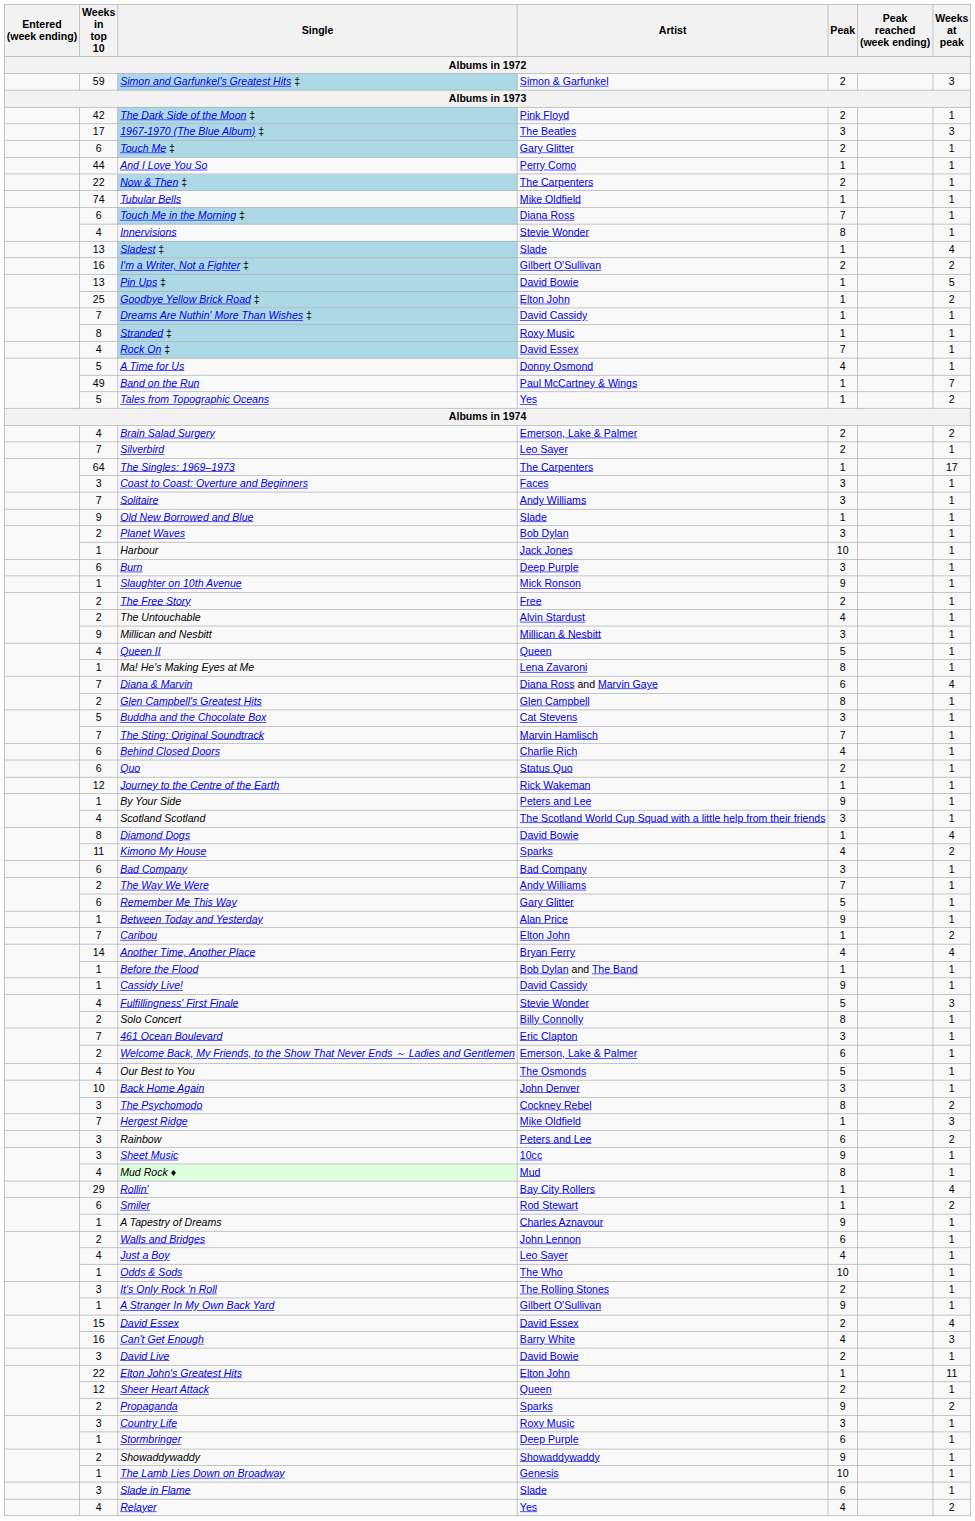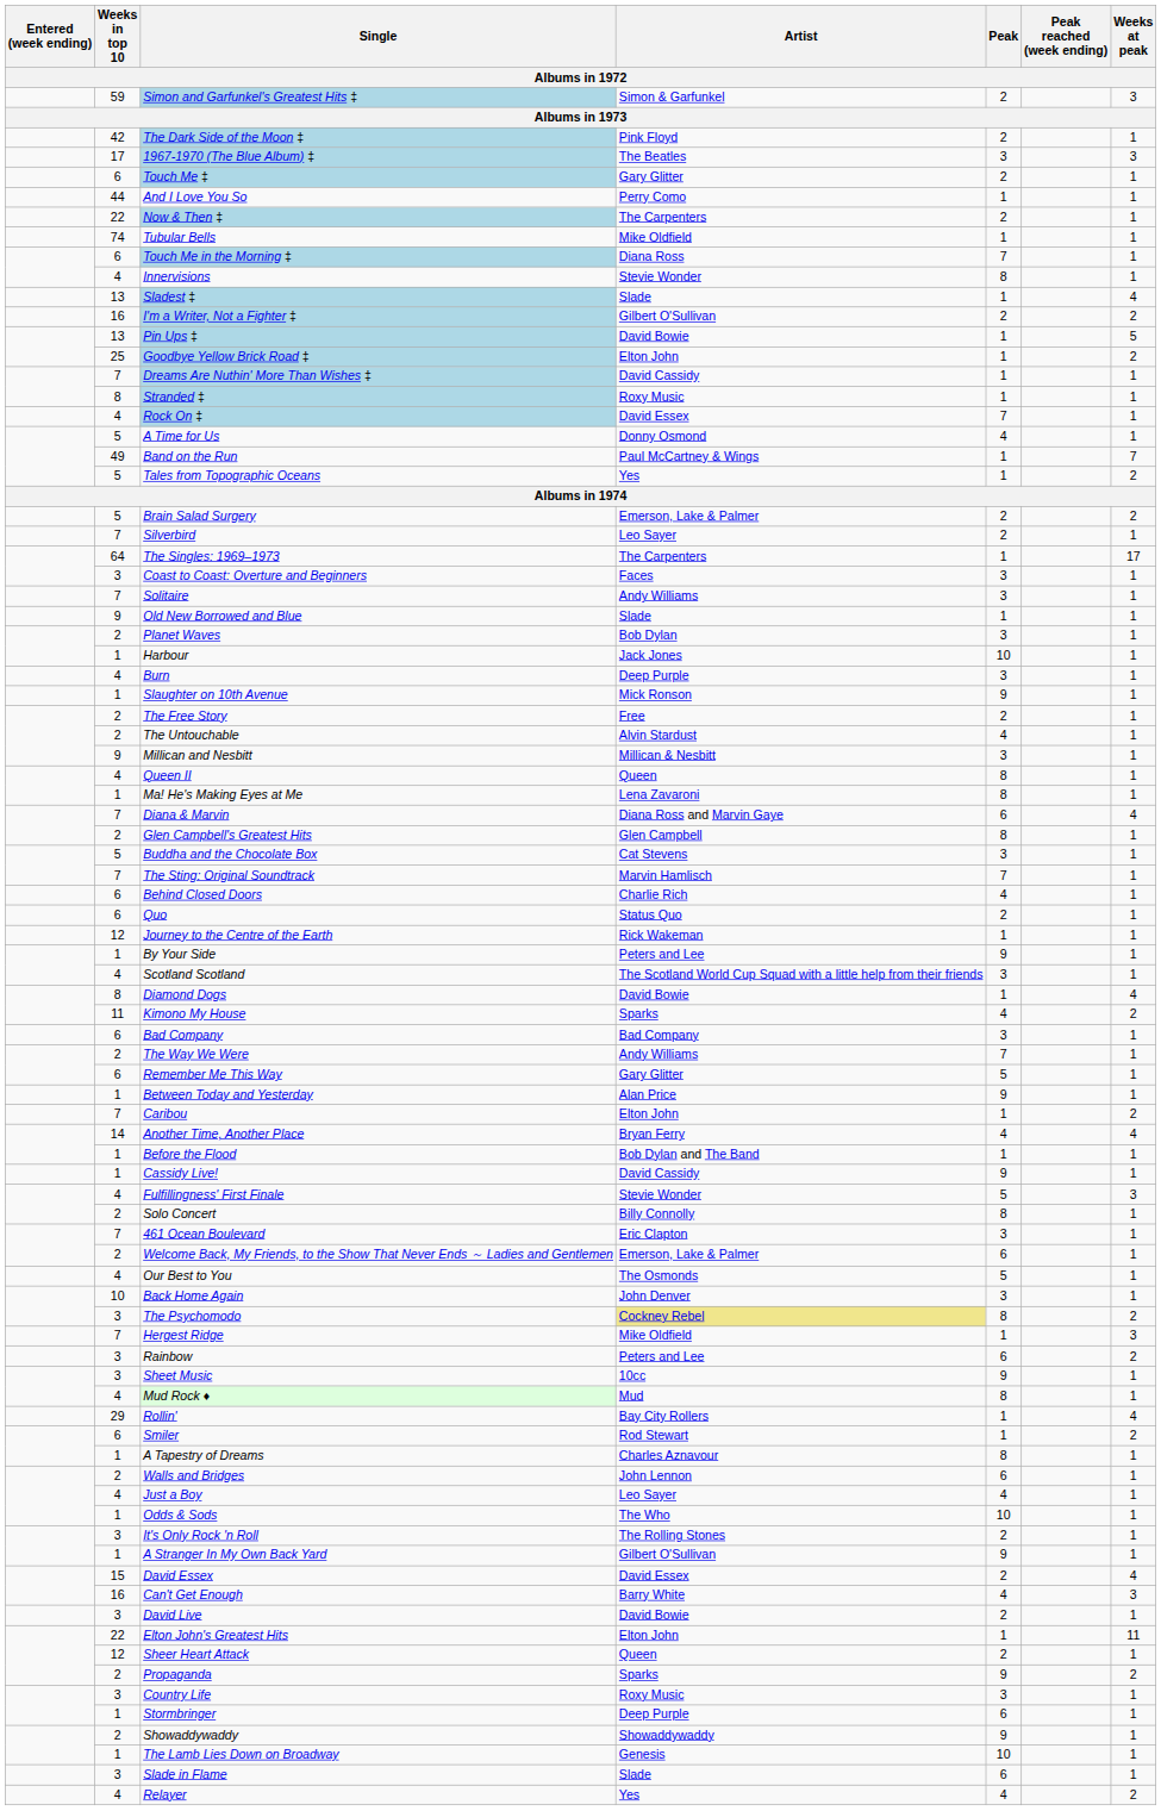 <table class="wikitable sortable" style="text-align:center;">
 <tr>
 <th>Entered <br>(week ending)</th>
 <th data-sort-type="number">Weeks<br>in<br>top<br>10</th>
 <th>Single</th>
 <th>Artist</th>
 <th data-sort-type="number">Peak</th>
 <th>Peak<br>reached <br>(week ending)</th>
 <th data-sort-type="number">Weeks<br>at<br>peak</th>
 </tr>
 <tr>
 <th colspan="7">Albums in 1972</th>
 </tr>
 <tr>
 <td></td>
 <td>59</td>
 <td align="left" bgcolor=lightblue><em><a href='#'>Simon and Garfunkel's Greatest Hits</a></em> ‡</td>
 <td align="left"><a href='#'>Simon & Garfunkel</a></td>
 <td>2</td>
 <td></td>
 <td>3</td>
 </tr>
 <tr>
 <th colspan="7">Albums in 1973</th>
 </tr>
 <tr>
 <td></td>
 <td>42</td>
 <td align="left" bgcolor=lightblue><em><a href='#'>The Dark Side of the Moon</a></em> ‡</td>
 <td align="left"><a href='#'>Pink Floyd</a></td>
 <td>2</td>
 <td></td>
 <td>1</td>
 </tr>
 <tr>
 <td></td>
 <td>17</td>
 <td align="left" bgcolor=lightblue><em><a href='#'>1967-1970 (The Blue Album)</a></em> ‡</td>
 <td align="left"><a href='#'>The Beatles</a></td>
 <td>3</td>
 <td></td>
 <td>3</td>
 </tr>
 <tr>
 <td></td>
 <td>6</td>
 <td align="left" bgcolor=lightblue><em><a href='#'>Touch Me</a></em> ‡</td>
 <td align="left"><a href='#'>Gary Glitter</a></td>
 <td>2</td>
 <td></td>
 <td>1</td>
 </tr>
 <tr>
 <td></td>
 <td>44</td>
 <td align="left"><em><a href='#'>And I Love You So</a></em></td>
 <td align="left"><a href='#'>Perry Como</a></td>
 <td>1</td>
 <td></td>
 <td>1</td>
 </tr>
 <tr>
 <td></td>
 <td>22</td>
 <td align="left" bgcolor=lightblue><em><a href='#'>Now & Then</a></em> ‡</td>
 <td align="left"><a href='#'>The Carpenters</a></td>
 <td>2</td>
 <td></td>
 <td>1</td>
 </tr>
 <tr>
 <td></td>
 <td>74</td>
 <td align="left"><em><a href='#'>Tubular Bells</a></em></td>
 <td align="left"><a href='#'>Mike Oldfield</a></td>
 <td>1</td>
 <td></td>
 <td>1</td>
 </tr>
 <tr>
 <td rowspan="2"></td>
 <td>6</td>
 <td align="left" bgcolor=lightblue><em><a href='#'>Touch Me in the Morning</a></em> ‡</td>
 <td align="left"><a href='#'>Diana Ross</a></td>
 <td>7</td>
 <td></td>
 <td>1</td>
 </tr>
 <tr>
 <td>4</td>
 <td align="left"><em><a href='#'>Innervisions</a></em></td>
 <td align="left"><a href='#'>Stevie Wonder</a></td>
 <td>8</td>
 <td></td>
 <td>1</td>
 </tr>
 <tr>
 <td></td>
 <td>13</td>
 <td align="left" bgcolor=lightblue><em><a href='#'>Sladest</a></em> ‡</td>
 <td align="left"><a href='#'>Slade</a></td>
 <td>1</td>
 <td></td>
 <td>4</td>
 </tr>
 <tr>
 <td></td>
 <td>16</td>
 <td align="left" bgcolor=lightblue><em><a href='#'>I'm a Writer, Not a Fighter</a></em> ‡</td>
 <td align="left"><a href='#'>Gilbert O'Sullivan</a></td>
 <td>2</td>
 <td></td>
 <td>2</td>
 </tr>
 <tr>
 <td rowspan="2"></td>
 <td>13</td>
 <td align="left" bgcolor=lightblue><em><a href='#'>Pin Ups</a></em> ‡</td>
 <td align="left"><a href='#'>David Bowie</a></td>
 <td>1</td>
 <td></td>
 <td>5</td>
 </tr>
 <tr>
 <td>25</td>
 <td align="left" bgcolor=lightblue><em><a href='#'>Goodbye Yellow Brick Road</a></em> ‡</td>
 <td align="left"><a href='#'>Elton John</a></td>
 <td>1</td>
 <td></td>
 <td>2</td>
 </tr>
 <tr>
 <td rowspan="2"></td>
 <td>7</td>
 <td align="left" bgcolor=lightblue><em><a href='#'>Dreams Are Nuthin' More Than Wishes</a></em> ‡</td>
 <td align="left"><a href='#'>David Cassidy</a></td>
 <td>1</td>
 <td></td>
 <td>1</td>
 </tr>
 <tr>
 <td>8</td>
 <td align="left" bgcolor=lightblue><em><a href='#'>Stranded</a></em> ‡</td>
 <td align="left"><a href='#'>Roxy Music</a></td>
 <td>1</td>
 <td></td>
 <td>1</td>
 </tr>
 <tr>
 <td></td>
 <td>4</td>
 <td align="left" bgcolor=lightblue><em><a href='#'>Rock On</a></em> ‡</td>
 <td align="left"><a href='#'>David Essex</a></td>
 <td>7</td>
 <td></td>
 <td>1</td>
 </tr>
 <tr>
 <td rowspan="3"></td>
 <td>5</td>
 <td align="left"><em><a href='#'>A Time for Us</a></em></td>
 <td align="left"><a href='#'>Donny Osmond</a></td>
 <td>4</td>
 <td></td>
 <td>1</td>
 </tr>
 <tr>
 <td>49</td>
 <td align="left"><em><a href='#'>Band on the Run</a></em></td>
 <td align="left"><a href='#'>Paul McCartney & Wings</a></td>
 <td>1</td>
 <td></td>
 <td>7</td>
 </tr>
 <tr>
 <td>5</td>
 <td align="left"><em><a href='#'>Tales from Topographic Oceans</a></em></td>
 <td align="left"><a href='#'>Yes</a></td>
 <td>1</td>
 <td></td>
 <td>2</td>
 </tr>
 <tr>
 <th colspan="7">Albums in 1974</th>
 </tr>
 <tr>
 <td></td>
-<td>4</td>
+<td>5</td>
 <td align="left"><em><a href='#'>Brain Salad Surgery</a></em></td>
 <td align="left"><a href='#'>Emerson, Lake & Palmer</a></td>
 <td>2</td>
 <td></td>
 <td>2</td>
 </tr>
 <tr>
 <td></td>
 <td>7</td>
 <td align="left"><em><a href='#'>Silverbird</a></em></td>
 <td align="left"><a href='#'>Leo Sayer</a></td>
 <td>2</td>
 <td></td>
 <td>1</td>
 </tr>
 <tr>
 <td rowspan="2"></td>
 <td>64</td>
 <td align="left"><em><a href='#'>The Singles: 1969–1973</a></em></td>
 <td align="left"><a href='#'>The Carpenters</a></td>
 <td>1</td>
 <td></td>
 <td>17</td>
 </tr>
 <tr>
 <td>3</td>
 <td align="left"><em><a href='#'>Coast to Coast: Overture and Beginners</a></em></td>
 <td align="left"><a href='#'>Faces</a></td>
 <td>3</td>
 <td></td>
 <td>1</td>
 </tr>
 <tr>
 <td></td>
 <td>7</td>
 <td align="left"><em><a href='#'>Solitaire</a></em></td>
 <td align="left"><a href='#'>Andy Williams</a></td>
 <td>3</td>
 <td></td>
 <td>1</td>
 </tr>
 <tr>
 <td></td>
 <td>9</td>
 <td align="left"><em><a href='#'>Old New Borrowed and Blue</a></em></td>
 <td align="left"><a href='#'>Slade</a></td>
 <td>1</td>
 <td></td>
 <td>1</td>
 </tr>
 <tr>
 <td rowspan="2"></td>
 <td>2</td>
 <td align="left"><em><a href='#'>Planet Waves</a></em></td>
 <td align="left"><a href='#'>Bob Dylan</a></td>
 <td>3</td>
 <td></td>
 <td>1</td>
 </tr>
 <tr>
 <td>1</td>
 <td align="left"><em>Harbour</em></td>
 <td align="left"><a href='#'>Jack Jones</a></td>
 <td>10</td>
 <td></td>
 <td>1</td>
 </tr>
 <tr>
 <td></td>
-<td>6</td>
+<td>4</td>
 <td align="left"><em><a href='#'>Burn</a></em></td>
 <td align="left"><a href='#'>Deep Purple</a></td>
 <td>3</td>
 <td></td>
 <td>1</td>
 </tr>
 <tr>
 <td></td>
 <td>1</td>
 <td align="left"><em><a href='#'>Slaughter on 10th Avenue</a></em></td>
 <td align="left"><a href='#'>Mick Ronson</a></td>
 <td>9</td>
 <td></td>
 <td>1</td>
 </tr>
 <tr>
 <td rowspan="3"></td>
 <td>2</td>
 <td align="left"><em><a href='#'>The Free Story</a></em></td>
 <td align="left"><a href='#'>Free</a></td>
 <td>2</td>
 <td></td>
 <td>1</td>
 </tr>
 <tr>
 <td>2</td>
 <td align="left"><em>The Untouchable</em></td>
 <td align="left"><a href='#'>Alvin Stardust</a></td>
 <td>4</td>
 <td></td>
 <td>1</td>
 </tr>
 <tr>
 <td>9</td>
 <td align="left"><em>Millican and Nesbitt</em></td>
 <td align="left"><a href='#'>Millican & Nesbitt</a></td>
 <td>3</td>
 <td></td>
 <td>1</td>
 </tr>
 <tr>
 <td rowspan="2"></td>
 <td>4</td>
 <td align="left"><em><a href='#'>Queen II</a></em></td>
 <td align="left"><a href='#'>Queen</a></td>
-<td>5</td>
+<td>8</td>
 <td></td>
 <td>1</td>
 </tr>
 <tr>
 <td>1</td>
 <td align="left"><em>Ma! He's Making Eyes at Me</em></td>
 <td align="left"><a href='#'>Lena Zavaroni</a></td>
 <td>8</td>
 <td></td>
 <td>1</td>
 </tr>
 <tr>
 <td rowspan="2"></td>
 <td>7</td>
 <td align="left"><em><a href='#'>Diana & Marvin</a></em></td>
 <td align="left"><a href='#'>Diana Ross</a> and <a href='#'>Marvin Gaye</a></td>
 <td>6</td>
 <td></td>
 <td>4</td>
 </tr>
 <tr>
 <td>2</td>
 <td align="left"><em><a href='#'>Glen Campbell's Greatest Hits</a></em></td>
 <td align="left"><a href='#'>Glen Campbell</a></td>
 <td>8</td>
 <td></td>
 <td>1</td>
 </tr>
 <tr>
 <td rowspan="2"></td>
 <td>5</td>
 <td align="left"><em><a href='#'>Buddha and the Chocolate Box</a></em></td>
 <td align="left"><a href='#'>Cat Stevens</a></td>
 <td>3</td>
 <td></td>
 <td>1</td>
 </tr>
 <tr>
 <td>7</td>
 <td align="left"><em><a href='#'>The Sting: Original Soundtrack</a></em></td>
 <td align="left"><a href='#'>Marvin Hamlisch</a></td>
 <td>7</td>
 <td></td>
 <td>1</td>
 </tr>
 <tr>
 <td></td>
 <td>6</td>
 <td align="left"><em><a href='#'>Behind Closed Doors</a></em></td>
 <td align="left"><a href='#'>Charlie Rich</a></td>
 <td>4</td>
 <td></td>
 <td>1</td>
 </tr>
 <tr>
 <td></td>
 <td>6</td>
 <td align="left"><em><a href='#'>Quo</a></em></td>
 <td align="left"><a href='#'>Status Quo</a></td>
 <td>2</td>
 <td></td>
 <td>1</td>
 </tr>
 <tr>
 <td></td>
 <td>12</td>
 <td align="left"><em><a href='#'>Journey to the Centre of the Earth</a></em></td>
 <td align="left"><a href='#'>Rick Wakeman</a></td>
 <td>1</td>
 <td></td>
 <td>1</td>
 </tr>
 <tr>
 <td rowspan="2"></td>
 <td>1</td>
 <td align="left"><em>By Your Side</em></td>
 <td align="left"><a href='#'>Peters and Lee</a></td>
 <td>9</td>
 <td></td>
 <td>1</td>
 </tr>
 <tr>
 <td>4</td>
 <td align="left"><em>Scotland Scotland</em></td>
 <td align="left"><a href='#'>The Scotland World Cup Squad with a little help from their friends</a></td>
 <td>3</td>
 <td></td>
 <td>1</td>
 </tr>
 <tr>
 <td rowspan="2"></td>
 <td>8</td>
 <td align="left"><em><a href='#'>Diamond Dogs</a></em></td>
 <td align="left"><a href='#'>David Bowie</a></td>
 <td>1</td>
 <td></td>
 <td>4</td>
 </tr>
 <tr>
 <td>11</td>
 <td align="left"><em><a href='#'>Kimono My House</a></em></td>
 <td align="left"><a href='#'>Sparks</a></td>
 <td>4</td>
 <td></td>
 <td>2</td>
 </tr>
 <tr>
 <td></td>
 <td>6</td>
 <td align="left"><em><a href='#'>Bad Company</a></em></td>
 <td align="left"><a href='#'>Bad Company</a></td>
 <td>3</td>
 <td></td>
 <td>1</td>
 </tr>
 <tr>
 <td rowspan="2"></td>
 <td>2</td>
 <td align="left"><em><a href='#'>The Way We Were</a></em></td>
 <td align="left"><a href='#'>Andy Williams</a></td>
 <td>7</td>
 <td></td>
 <td>1</td>
 </tr>
 <tr>
 <td>6</td>
 <td align="left"><em><a href='#'>Remember Me This Way</a></em></td>
 <td align="left"><a href='#'>Gary Glitter</a></td>
 <td>5</td>
 <td></td>
 <td>1</td>
 </tr>
 <tr>
 <td></td>
 <td>1</td>
 <td align="left"><em><a href='#'>Between Today and Yesterday</a></em></td>
 <td align="left"><a href='#'>Alan Price</a></td>
 <td>9</td>
 <td></td>
 <td>1</td>
 </tr>
 <tr>
 <td></td>
 <td>7</td>
 <td align="left"><em><a href='#'>Caribou</a></em></td>
 <td align="left"><a href='#'>Elton John</a></td>
 <td>1</td>
 <td></td>
 <td>2</td>
 </tr>
 <tr>
 <td rowspan="2"></td>
 <td>14</td>
 <td align="left"><em><a href='#'>Another Time, Another Place</a></em></td>
 <td align="left"><a href='#'>Bryan Ferry</a></td>
 <td>4</td>
 <td></td>
 <td>4</td>
 </tr>
 <tr>
 <td>1</td>
 <td align="left"><em><a href='#'>Before the Flood</a></em></td>
 <td align="left"><a href='#'>Bob Dylan</a> and <a href='#'>The Band</a></td>
 <td>1</td>
 <td></td>
 <td>1</td>
 </tr>
 <tr>
 <td></td>
 <td>1</td>
 <td align="left"><em><a href='#'>Cassidy Live!</a></em></td>
 <td align="left"><a href='#'>David Cassidy</a></td>
 <td>9</td>
 <td></td>
 <td>1</td>
 </tr>
 <tr>
 <td rowspan="2"></td>
 <td>4</td>
 <td align="left"><em><a href='#'>Fulfillingness' First Finale</a></em></td>
 <td align="left"><a href='#'>Stevie Wonder</a></td>
 <td>5</td>
 <td></td>
 <td>3</td>
 </tr>
 <tr>
 <td>2</td>
 <td align="left"><em>Solo Concert</em></td>
 <td align="left"><a href='#'>Billy Connolly</a></td>
 <td>8</td>
 <td></td>
 <td>1</td>
 </tr>
 <tr>
 <td rowspan="2"></td>
 <td>7</td>
 <td align="left"><em><a href='#'>461 Ocean Boulevard</a></em></td>
 <td align="left"><a href='#'>Eric Clapton</a></td>
 <td>3</td>
 <td></td>
 <td>1</td>
 </tr>
 <tr>
 <td>2</td>
 <td align="left"><em><a href='#'>Welcome Back, My Friends, to the Show That Never Ends ～ Ladies and Gentlemen</a></em></td>
 <td align="left"><a href='#'>Emerson, Lake & Palmer</a></td>
 <td>6</td>
 <td></td>
 <td>1</td>
 </tr>
 <tr>
 <td></td>
 <td>4</td>
 <td align="left"><em>Our Best to You</em></td>
 <td align="left"><a href='#'>The Osmonds</a></td>
 <td>5</td>
 <td></td>
 <td>1</td>
 </tr>
 <tr>
 <td rowspan="2"></td>
 <td>10</td>
 <td align="left"><em><a href='#'>Back Home Again</a></em></td>
 <td align="left"><a href='#'>John Denver</a></td>
 <td>3</td>
 <td></td>
 <td>1</td>
 </tr>
 <tr>
 <td>3</td>
 <td align="left"><em><a href='#'>The Psychomodo</a></em></td>
-<td align="left"><a href='#'>Cockney Rebel</a></td>
+<td align="left" style="background: khaki;"><a href='#'>Cockney Rebel</a></td>
 <td>8</td>
 <td></td>
 <td>2</td>
 </tr>
 <tr>
 <td></td>
 <td>7</td>
 <td align="left"><em><a href='#'>Hergest Ridge</a></em></td>
 <td align="left"><a href='#'>Mike Oldfield</a></td>
 <td>1</td>
 <td></td>
 <td>3</td>
 </tr>
 <tr>
 <td></td>
 <td>3</td>
 <td align="left"><em>Rainbow</em></td>
 <td align="left"><a href='#'>Peters and Lee</a></td>
 <td>6</td>
 <td></td>
 <td>2</td>
 </tr>
 <tr>
 <td rowspan="2"></td>
 <td>3</td>
 <td align="left"><em><a href='#'>Sheet Music</a></em></td>
 <td align="left"><a href='#'>10cc</a></td>
 <td>9</td>
 <td></td>
 <td>1</td>
 </tr>
 <tr>
 <td>4</td>
 <td align="left" bgcolor=#DDFFDD><em>Mud Rock</em> ♦</td>
 <td align="left"><a href='#'>Mud</a></td>
 <td>8</td>
 <td></td>
 <td>1</td>
 </tr>
 <tr>
 <td></td>
 <td>29</td>
 <td align="left"><em><a href='#'>Rollin'</a></em></td>
 <td align="left"><a href='#'>Bay City Rollers</a></td>
 <td>1</td>
 <td></td>
 <td>4</td>
 </tr>
 <tr>
 <td rowspan="2"></td>
 <td>6</td>
 <td align="left"><em><a href='#'>Smiler</a></em></td>
 <td align="left"><a href='#'>Rod Stewart</a></td>
 <td>1</td>
 <td></td>
 <td>2</td>
 </tr>
 <tr>
 <td>1</td>
 <td align="left"><em>A Tapestry of Dreams</em></td>
 <td align="left"><a href='#'>Charles Aznavour</a></td>
-<td>9</td>
+<td>8</td>
 <td></td>
 <td>1</td>
 </tr>
 <tr>
 <td rowspan="3"></td>
 <td>2</td>
 <td align="left"><em><a href='#'>Walls and Bridges</a></em></td>
 <td align="left"><a href='#'>John Lennon</a></td>
 <td>6</td>
 <td></td>
 <td>1</td>
 </tr>
 <tr>
 <td>4</td>
 <td align="left"><em><a href='#'>Just a Boy</a></em></td>
 <td align="left"><a href='#'>Leo Sayer</a></td>
 <td>4</td>
 <td></td>
 <td>1</td>
 </tr>
 <tr>
 <td>1</td>
 <td align="left"><em><a href='#'>Odds & Sods</a></em></td>
 <td align="left"><a href='#'>The Who</a></td>
 <td>10</td>
 <td></td>
 <td>1</td>
 </tr>
 <tr>
 <td rowspan="2"></td>
 <td>3</td>
 <td align="left"><em><a href='#'>It's Only Rock 'n Roll</a></em></td>
 <td align="left"><a href='#'>The Rolling Stones</a></td>
 <td>2</td>
 <td></td>
 <td>1</td>
 </tr>
 <tr>
 <td>1</td>
 <td align="left"><em><a href='#'>A Stranger In My Own Back Yard</a></em></td>
 <td align="left"><a href='#'>Gilbert O'Sullivan</a></td>
 <td>9</td>
 <td></td>
 <td>1</td>
 </tr>
 <tr>
 <td rowspan="2"></td>
 <td>15</td>
 <td align="left"><em><a href='#'>David Essex</a></em></td>
 <td align="left"><a href='#'>David Essex</a></td>
 <td>2</td>
 <td></td>
 <td>4</td>
 </tr>
 <tr>
 <td>16</td>
 <td align="left"><em><a href='#'>Can't Get Enough</a></em></td>
 <td align="left"><a href='#'>Barry White</a></td>
 <td>4</td>
 <td></td>
 <td>3</td>
 </tr>
 <tr>
 <td></td>
 <td>3</td>
 <td align="left"><em><a href='#'>David Live</a></em></td>
 <td align="left"><a href='#'>David Bowie</a></td>
 <td>2</td>
 <td></td>
 <td>1</td>
 </tr>
 <tr>
 <td rowspan="3"></td>
 <td>22</td>
 <td align="left"><em><a href='#'>Elton John's Greatest Hits</a></em></td>
 <td align="left"><a href='#'>Elton John</a></td>
 <td>1</td>
 <td></td>
 <td>11</td>
 </tr>
 <tr>
 <td>12</td>
 <td align="left"><em><a href='#'>Sheer Heart Attack</a></em></td>
 <td align="left"><a href='#'>Queen</a></td>
 <td>2</td>
 <td></td>
 <td>1</td>
 </tr>
 <tr>
 <td>2</td>
 <td align="left"><em><a href='#'>Propaganda</a></em></td>
 <td align="left"><a href='#'>Sparks</a></td>
 <td>9</td>
 <td></td>
 <td>2</td>
 </tr>
 <tr>
 <td rowspan="2"></td>
 <td>3</td>
 <td align="left"><em><a href='#'>Country Life</a></em></td>
 <td align="left"><a href='#'>Roxy Music</a></td>
 <td>3</td>
 <td></td>
 <td>1</td>
 </tr>
 <tr>
 <td>1</td>
 <td align="left"><em><a href='#'>Stormbringer</a></em></td>
 <td align="left"><a href='#'>Deep Purple</a></td>
 <td>6</td>
 <td></td>
 <td>1</td>
 </tr>
 <tr>
 <td rowspan="2"></td>
 <td>2</td>
 <td align="left"><em>Showaddywaddy</em></td>
 <td align="left"><a href='#'>Showaddywaddy</a></td>
 <td>9</td>
 <td></td>
 <td>1</td>
 </tr>
 <tr>
 <td>1</td>
 <td align="left"><em><a href='#'>The Lamb Lies Down on Broadway</a></em></td>
 <td align="left"><a href='#'>Genesis</a></td>
 <td>10</td>
 <td></td>
 <td>1</td>
 </tr>
 <tr>
 <td></td>
 <td>3</td>
 <td align="left"><em><a href='#'>Slade in Flame</a></em></td>
 <td align="left"><a href='#'>Slade</a></td>
 <td>6</td>
 <td></td>
 <td>1</td>
 </tr>
 <tr>
 <td></td>
 <td>4</td>
 <td align="left"><em><a href='#'>Relayer</a></em></td>
 <td align="left"><a href='#'>Yes</a></td>
 <td>4</td>
 <td></td>
 <td>2</td>
 </tr>
 </table>
